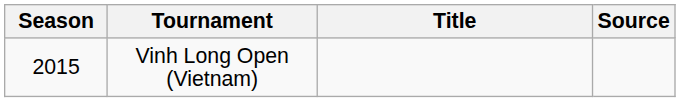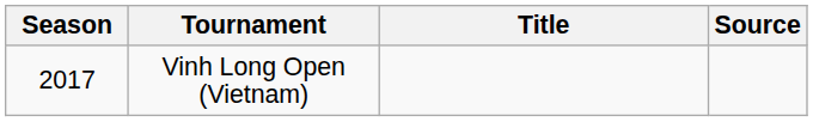 <table class="wikitable">
 <tr>
 <th width=70px>Season</th>
 <th width=150px>Tournament</th>
 <th width=200px>Title</th>
 <th width=50px>Source</th>
 </tr>
 <tr align=center>
-<td>2015</td>
+<td>2017</td>
 <td>Vinh Long Open (Vietnam)</td>
 <td></td>
 <td></td>
 </tr>
 </table>
